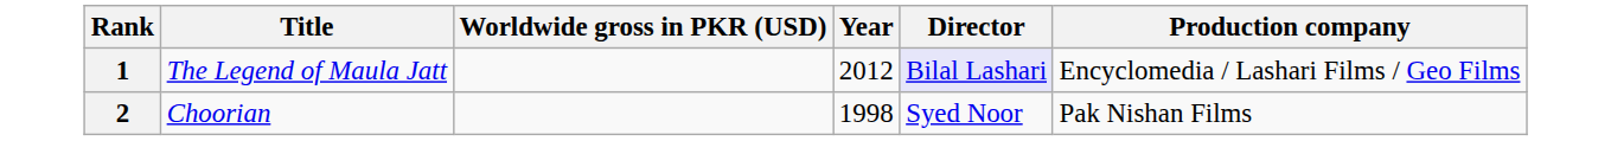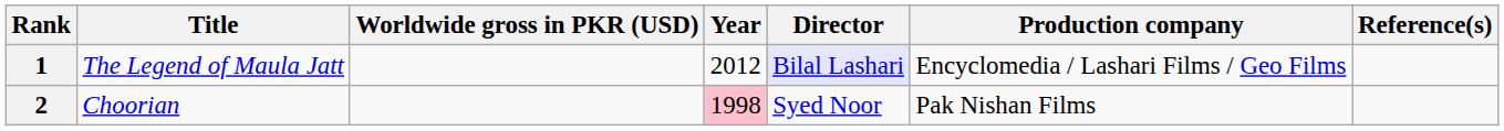 <table class="wikitable sortable" style="margin:auto;">
 <tr>
 <th>Rank</th>
 <th>Title</th>
 <th>Worldwide gross in PKR (USD)</th>
 <th>Year</th>
 <th>Director</th>
 <th>Production company</th>
+<th>Reference(s)</th>
 </tr>
 <tr>
 <th>1</th>
 <td><em><a href='#'>The Legend of Maula Jatt</a></em></td>
 <td></td>
 <td>2012</td>
 <td style="background: lavender;"><a href='#'>Bilal Lashari</a></td>
 <td>Encyclomedia / Lashari Films / <a href='#'>Geo Films</a></td>
+<td style="text-align:center;"></td>
 </tr>
 <tr>
 <th scope="row">2</th>
 <td><a href='#'><em>Choorian</em></a></td>
 <td></td>
-<td>1998</td>
+<td style="background: pink;">1998</td>
 <td><a href='#'>Syed Noor</a></td>
 <td>Pak Nishan Films</td>
+<td style="text-align:center;"></td>
 </tr>
 </table>
